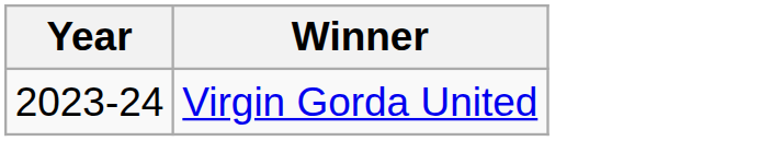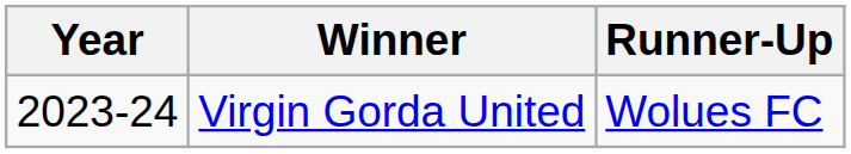 <table class="wikitable">
 <tr>
 <th>Year</th>
 <th>Winner</th>
+<th>Runner-Up</th>
 </tr>
 <tr>
 <td align=center>2023-24</td>
 <td align="left"><a href='#'>Virgin Gorda United</a></td>
+<td align="left"><a href='#'>Wolues FC</a></td>
 </tr>
 </table>
